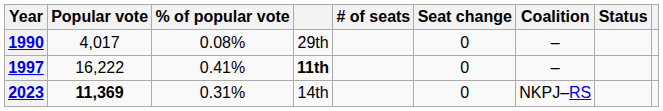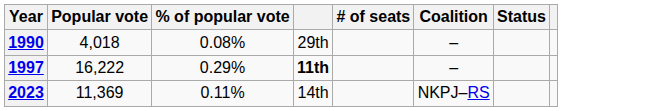 <table class="wikitable" style="text-align:center">
 <tr>
 <th>Year</th>
 <th>Popular vote</th>
 <th>% of popular vote</th>
 <th></th>
 <th># of seats</th>
-<th>Seat change</th>
 <th>Coalition</th>
 <th>Status</th>
 <th></th>
 </tr>
 <tr>
 <th><a href='#'>1990</a></th>
-<td>4,017</td>
+<td>4,018</td>
 <td>0.08%</td>
 <td> 29th</td>
 <td></td>
-<td> 0</td>
 <td>–</td>
 <td></td>
 <td></td>
 </tr>
 <tr>
 <th><a href='#'>1997</a></th>
 <td>16,222</td>
-<td>0.41%</td>
+<td>0.29%</td>
 <td><strong> 11th</strong></td>
 <td></td>
-<td> 0</td>
 <td>–</td>
 <td></td>
 <td></td>
 </tr>
 <tr>
 <th><a href='#'>2023</a></th>
-<td><strong>11,369</strong></td>
-<td>0.31%</td>
+<td>11,369</td>
+<td>0.11%</td>
 <td> 14th</td>
 <td></td>
-<td> 0</td>
 <td>NKPJ–<a href='#'>RS</a></td>
 <td></td>
 <td></td>
 </tr>
 </table>
